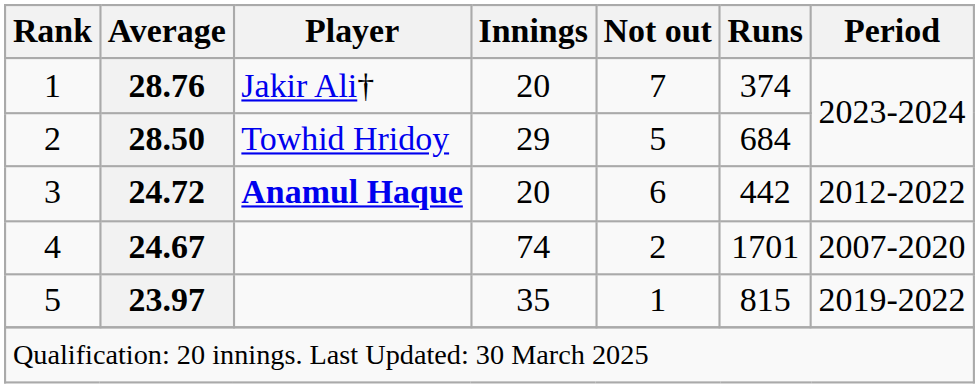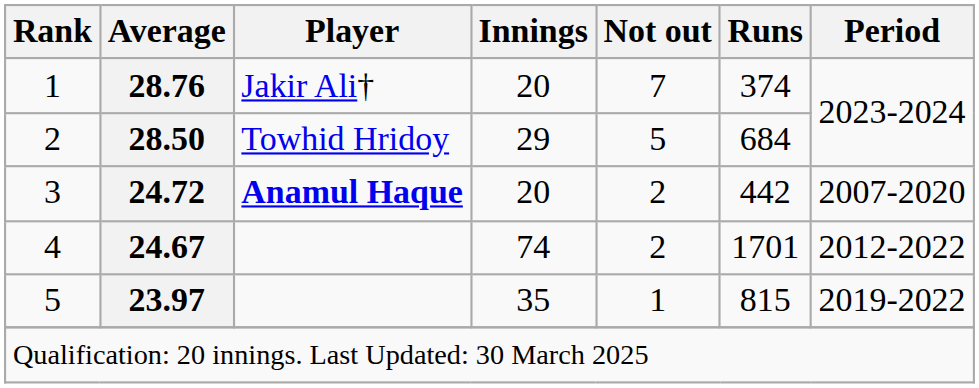 <table class="wikitable plainrowheaders sortable">
 <tr>
 <th scope=col>Rank</th>
 <th scope=col>Average</th>
 <th scope=col>Player</th>
 <th scope=col>Innings</th>
 <th scope=col>Not out</th>
 <th scope=col>Runs</th>
 <th scope=col>Period</th>
 </tr>
 <tr>
 <td align="center">1</td>
 <th scope="row" style="text-align:center;">28.76</th>
 <td><a href='#'>Jakir Ali</a>†</td>
 <td align="center">20</td>
 <td align="center">7</td>
 <td align="center">374</td>
 <td rowspan="2">2023-2024</td>
 </tr>
 <tr>
 <td align="center">2</td>
 <th scope="row" style="text-align:center;">28.50</th>
 <td><a href='#'>Towhid Hridoy</a></td>
 <td align="center">29</td>
 <td align="center">5</td>
 <td align="center">684</td>
 </tr>
 <tr>
 <td align="center">3</td>
 <th scope="row" style="text-align:center;">24.72</th>
 <td><strong><a href='#'>Anamul Haque</a></strong></td>
 <td align="center">20</td>
-<td align="center">6</td>
+<td align="center">2</td>
 <td align="center">442</td>
-<td>2012-2022</td>
+<td>2007-2020</td>
 </tr>
 <tr>
 <td align="center">4</td>
 <th scope="row" style="text-align:center;">24.67</th>
 <td></td>
 <td align="center">74</td>
 <td align="center">2</td>
 <td align="center">1701</td>
-<td>2007-2020</td>
+<td>2012-2022</td>
 </tr>
 <tr>
 <td align="center">5</td>
 <th scope="row" style="text-align:center;">23.97</th>
 <td></td>
 <td align="center">35</td>
 <td align="center">1</td>
 <td align="center">815</td>
 <td>2019-2022</td>
 </tr>
 <tr>
 </tr>
 <tr class=sortbottom>
 <td colspan=7><small>Qualification: 20 innings. Last Updated: 30 March 2025</small></td>
 </tr>
 </table>
